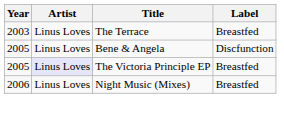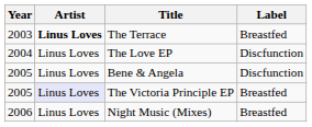 <table class="wikitable sortable">
 <tr>
 <th>Year</th>
 <th>Artist</th>
 <th>Title</th>
 <th>Label</th>
 </tr>
 <tr>
 <td>2003</td>
-<td>Linus Loves</td>
+<td><strong>Linus Loves</strong></td>
 <td>The Terrace</td>
 <td>Breastfed</td>
+</tr>
+<tr>
+<td>2004</td>
+<td>Linus Loves</td>
+<td>The Love EP</td>
+<td>Discfunction</td>
 </tr>
 <tr>
 <td>2005</td>
 <td>Linus Loves</td>
 <td>Bene & Angela</td>
 <td>Discfunction</td>
 </tr>
 <tr>
 <td>2005</td>
 <td style="background: lavender;">Linus Loves</td>
 <td>The Victoria Principle EP</td>
 <td>Breastfed</td>
 </tr>
 <tr>
 <td>2006</td>
 <td>Linus Loves</td>
 <td>Night Music (Mixes)</td>
 <td>Breastfed</td>
 </tr>
 </table>
